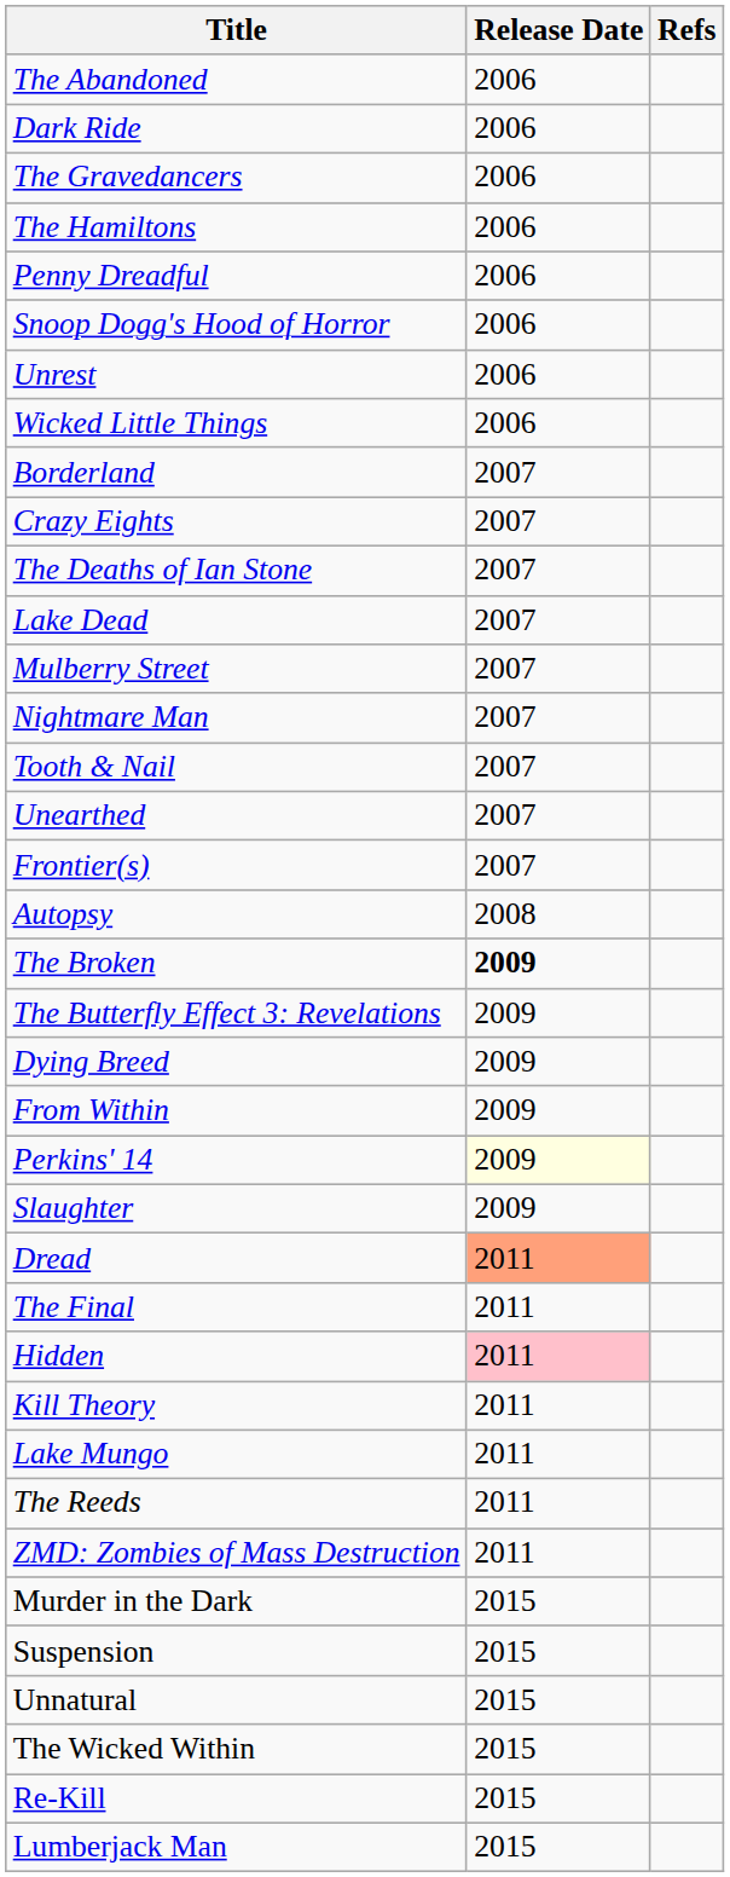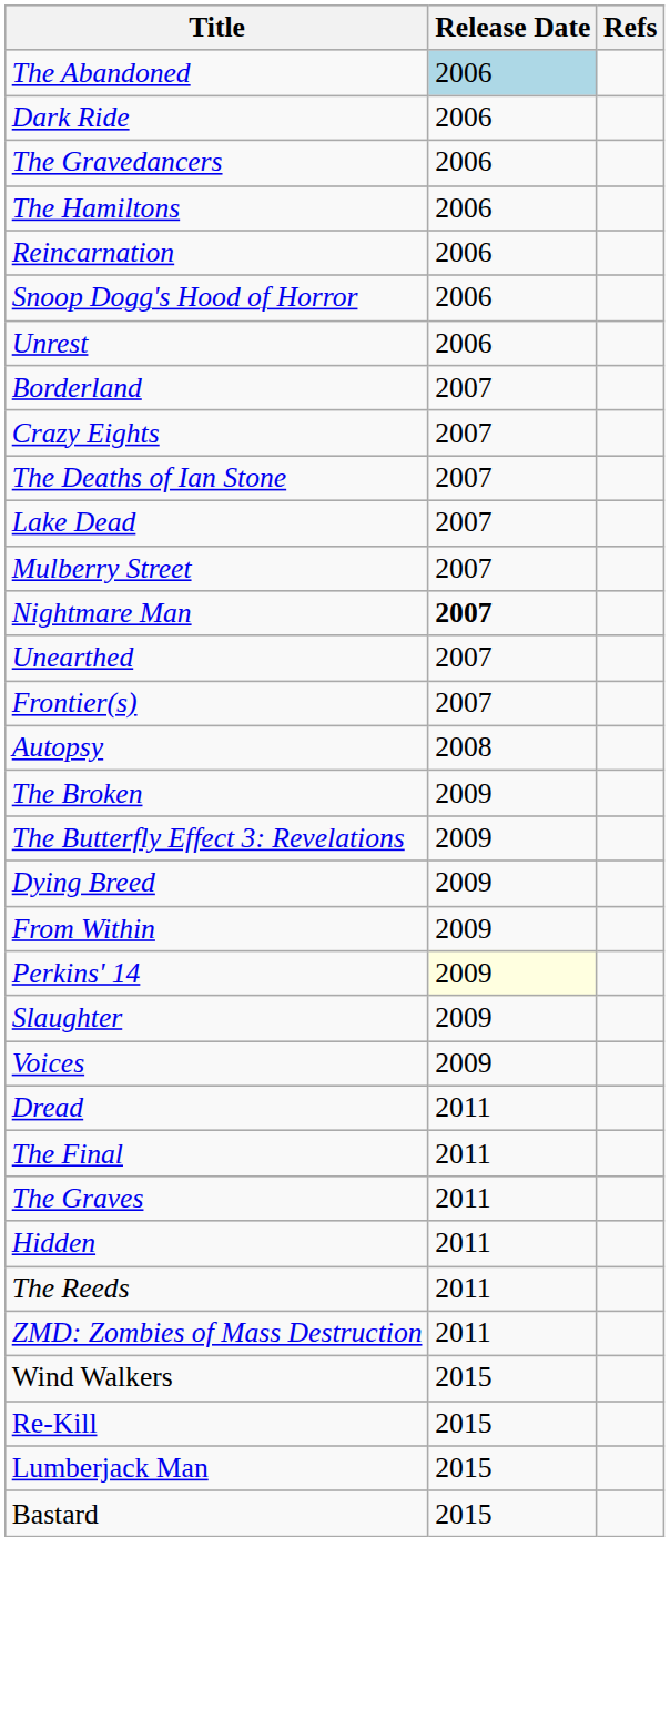 <table class="wikitable">
 <tr>
 <th>Title</th>
 <th>Release Date</th>
 <th>Refs</th>
 </tr>
 <tr>
 <td><em><a href='#'>The Abandoned</a></em></td>
-<td>2006</td>
+<td style="background: lightblue;">2006</td>
 <td></td>
 </tr>
 <tr>
 <td><em><a href='#'>Dark Ride</a></em></td>
 <td>2006</td>
 <td></td>
 </tr>
 <tr>
 <td><em><a href='#'>The Gravedancers</a></em></td>
 <td>2006</td>
 <td></td>
 </tr>
 <tr>
 <td><em><a href='#'>The Hamiltons</a></em></td>
 <td>2006</td>
 <td></td>
 </tr>
 <tr>
-<td><em><a href='#'>Penny Dreadful</a></em></td>
+<td><em><a href='#'>Reincarnation</a></em></td>
 <td>2006</td>
 <td></td>
 </tr>
 <tr>
 <td><em><a href='#'>Snoop Dogg's Hood of Horror</a></em></td>
 <td>2006</td>
 <td></td>
 </tr>
 <tr>
 <td><em><a href='#'>Unrest</a></em></td>
-<td>2006</td>
-<td></td>
-</tr>
-<tr>
-<td><em><a href='#'>Wicked Little Things</a></em></td>
 <td>2006</td>
 <td></td>
 </tr>
 <tr>
 <td><em><a href='#'>Borderland</a></em></td>
 <td>2007</td>
 <td></td>
 </tr>
 <tr>
 <td><em><a href='#'>Crazy Eights</a></em></td>
 <td>2007</td>
 <td></td>
 </tr>
 <tr>
 <td><em><a href='#'>The Deaths of Ian Stone</a></em></td>
 <td>2007</td>
 <td></td>
 </tr>
 <tr>
 <td><em><a href='#'>Lake Dead</a></em></td>
 <td>2007</td>
 <td></td>
 </tr>
 <tr>
 <td><em><a href='#'>Mulberry Street</a></em></td>
 <td>2007</td>
 <td></td>
 </tr>
 <tr>
 <td><em><a href='#'>Nightmare Man</a></em></td>
-<td>2007</td>
-<td></td>
-</tr>
-<tr>
-<td><em><a href='#'>Tooth & Nail</a></em></td>
-<td>2007</td>
+<td><strong>2007</strong></td>
 <td></td>
 </tr>
 <tr>
 <td><em><a href='#'>Unearthed</a></em></td>
 <td>2007</td>
 <td></td>
 </tr>
 <tr>
 <td><em><a href='#'>Frontier(s)</a></em></td>
 <td>2007</td>
 <td></td>
 </tr>
 <tr>
 <td><em><a href='#'>Autopsy</a></em></td>
 <td>2008</td>
 <td></td>
 </tr>
 <tr>
 <td><em><a href='#'>The Broken</a></em></td>
-<td><strong>2009</strong></td>
+<td>2009</td>
 <td></td>
 </tr>
 <tr>
 <td><em><a href='#'>The Butterfly Effect 3: Revelations</a></em></td>
 <td>2009</td>
 <td></td>
 </tr>
 <tr>
 <td><em><a href='#'>Dying Breed</a></em></td>
 <td>2009</td>
 <td></td>
 </tr>
 <tr>
 <td><em><a href='#'>From Within</a></em></td>
 <td>2009</td>
 <td></td>
 </tr>
 <tr>
 <td><em><a href='#'>Perkins' 14</a></em></td>
 <td style="background: lightyellow;">2009</td>
 <td></td>
 </tr>
 <tr>
 <td><em><a href='#'>Slaughter</a></em></td>
 <td>2009</td>
 <td></td>
 </tr>
 <tr>
+<td><em><a href='#'>Voices</a></em></td>
+<td>2009</td>
+<td></td>
+</tr>
+<tr>
 <td><em><a href='#'>Dread</a></em></td>
-<td style="background: lightsalmon;">2011</td>
+<td>2011</td>
 <td></td>
 </tr>
 <tr>
 <td><em><a href='#'>The Final</a></em></td>
 <td>2011</td>
 <td></td>
 </tr>
 <tr>
-<td><em><a href='#'>Hidden</a></em></td>
-<td style="background: pink;">2011</td>
-<td></td>
-</tr>
-<tr>
-<td><em><a href='#'>Kill Theory</a></em></td>
+<td><em><a href='#'>The Graves</a></em></td>
 <td>2011</td>
 <td></td>
 </tr>
 <tr>
-<td><em><a href='#'>Lake Mungo</a></em></td>
+<td><em><a href='#'>Hidden</a></em></td>
 <td>2011</td>
 <td></td>
 </tr>
 <tr>
 <td><em>The Reeds</em></td>
 <td>2011</td>
 <td></td>
 </tr>
 <tr>
 <td><em><a href='#'>ZMD: Zombies of Mass Destruction</a></em></td>
 <td>2011</td>
 <td></td>
 </tr>
 <tr>
-<td>Murder in the Dark</td>
-<td>2015</td>
-<td></td>
-</tr>
-<tr>
-<td>Suspension</td>
-<td>2015</td>
-<td></td>
-</tr>
-<tr>
-<td>Unnatural</td>
-<td>2015</td>
-<td></td>
-</tr>
-<tr>
-<td>The Wicked Within</td>
+<td>Wind Walkers</td>
 <td>2015</td>
 <td></td>
 </tr>
 <tr>
 <td><a href='#'>Re-Kill</a></td>
 <td>2015</td>
 <td></td>
 </tr>
 <tr>
 <td><a href='#'>Lumberjack Man</a></td>
 <td>2015</td>
 <td></td>
 </tr>
+<tr>
+<td>Bastard</td>
+<td>2015</td>
+<td></td>
+</tr>
 </table>
